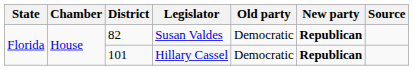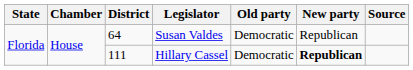 <table class="wikitable">
 <tr>
 <th>State</th>
 <th>Chamber</th>
 <th>District</th>
 <th>Legislator</th>
 <th>Old party</th>
 <th>New party</th>
 <th>Source</th>
 </tr>
 <tr>
 <td rowspan="2"><a href='#'>Florida</a></td>
 <td rowspan="2"><a href='#'>House</a></td>
-<td>82</td>
+<td>64</td>
 <td><a href='#'>Susan Valdes</a></td>
 <td>Democratic</td>
-<td><strong>Republican</strong></td>
+<td>Republican</td>
 <td></td>
 </tr>
 <tr>
-<td>101</td>
+<td>111</td>
 <td><a href='#'>Hillary Cassel</a></td>
 <td>Democratic</td>
 <td><strong>Republican</strong></td>
 <td></td>
 </tr>
 </table>
